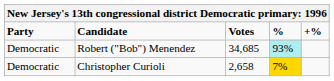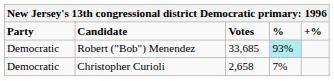 <table class="wikitable">
 <tr>
 <th colspan="5">New Jersey's 13th congressional district Democratic primary: 1996</th>
 </tr>
 <tr>
 <td><strong>Party</strong></td>
 <td><strong>Candidate</strong></td>
 <td><strong>Votes</strong></td>
 <td><strong>%</strong></td>
 <td><strong>+%</strong></td>
 </tr>
 <tr>
 <td>Democratic</td>
 <td>Robert ("Bob") Menendez</td>
-<td>34,685</td>
+<td>33,685</td>
 <td style="background: paleturquoise;">93%</td>
 <td></td>
 </tr>
 <tr>
 <td>Democratic</td>
 <td>Christopher Curioli</td>
 <td>2,658</td>
-<td style="background: gold;">7%</td>
+<td>7%</td>
 <td></td>
 </tr>
 </table>
